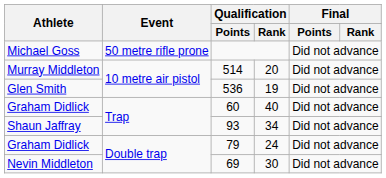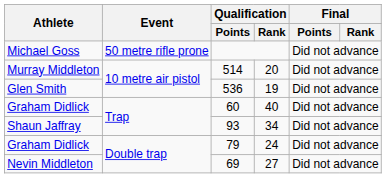 <table class="wikitable" style="font-size:90%">
 <tr>
 <th rowspan=2>Athlete</th>
 <th rowspan=2>Event</th>
 <th colspan=2>Qualification</th>
 <th colspan=2>Final</th>
 </tr>
 <tr style="font-size:95%">
 <th>Points</th>
 <th>Rank</th>
 <th>Points</th>
 <th>Rank</th>
 </tr>
 <tr align=center>
 <td align=left><a href='#'>Michael Goss</a></td>
 <td align=left><a href='#'>50 metre rifle prone</a></td>
 <td colspan=2></td>
 <td colspan=2>Did not advance</td>
 </tr>
 <tr align=center>
 <td align=left><a href='#'>Murray Middleton</a></td>
 <td align=left rowspan=2><a href='#'>10 metre air pistol</a></td>
 <td>514</td>
 <td>20</td>
 <td colspan=2>Did not advance</td>
 </tr>
 <tr align=center>
 <td align=left><a href='#'>Glen Smith</a></td>
 <td>536</td>
 <td>19</td>
 <td colspan=2>Did not advance</td>
 </tr>
 <tr align=center>
 <td align=left><a href='#'>Graham Didlick</a></td>
 <td align=left rowspan=2><a href='#'>Trap</a></td>
 <td>60</td>
 <td>40</td>
 <td colspan=2>Did not advance</td>
 </tr>
 <tr align=center>
 <td align=left><a href='#'>Shaun Jaffray</a></td>
 <td>93</td>
 <td>34</td>
 <td colspan=2>Did not advance</td>
 </tr>
 <tr align=center>
 <td align=left><a href='#'>Graham Didlick</a></td>
 <td align=left rowspan=2><a href='#'>Double trap</a></td>
 <td>79</td>
 <td>24</td>
 <td colspan=2>Did not advance</td>
 </tr>
 <tr align=center>
 <td align=left><a href='#'>Nevin Middleton</a></td>
 <td>69</td>
-<td>30</td>
+<td>27</td>
 <td colspan=2>Did not advance</td>
 </tr>
 </table>
